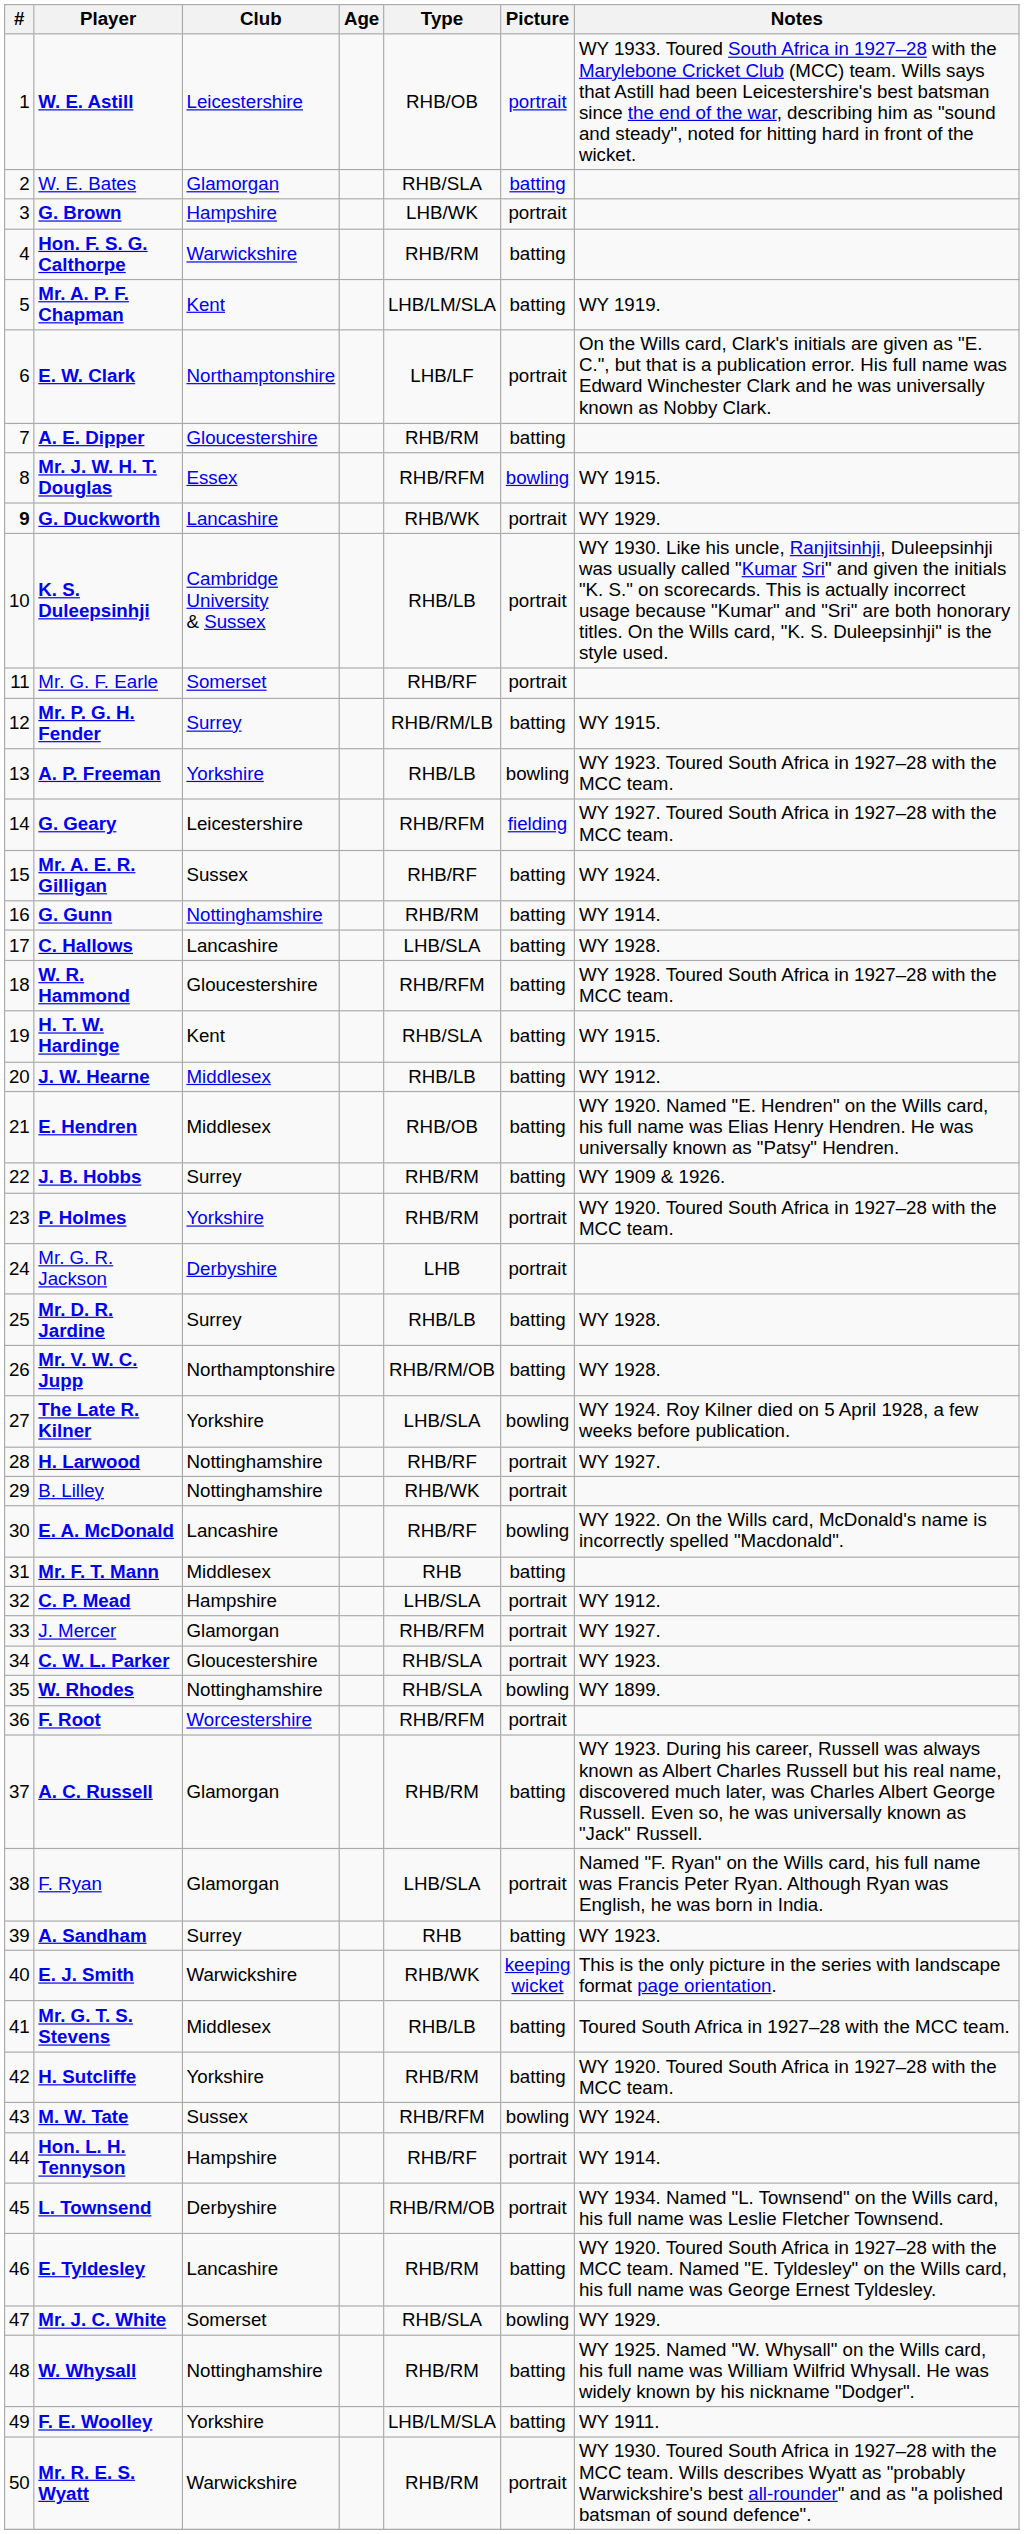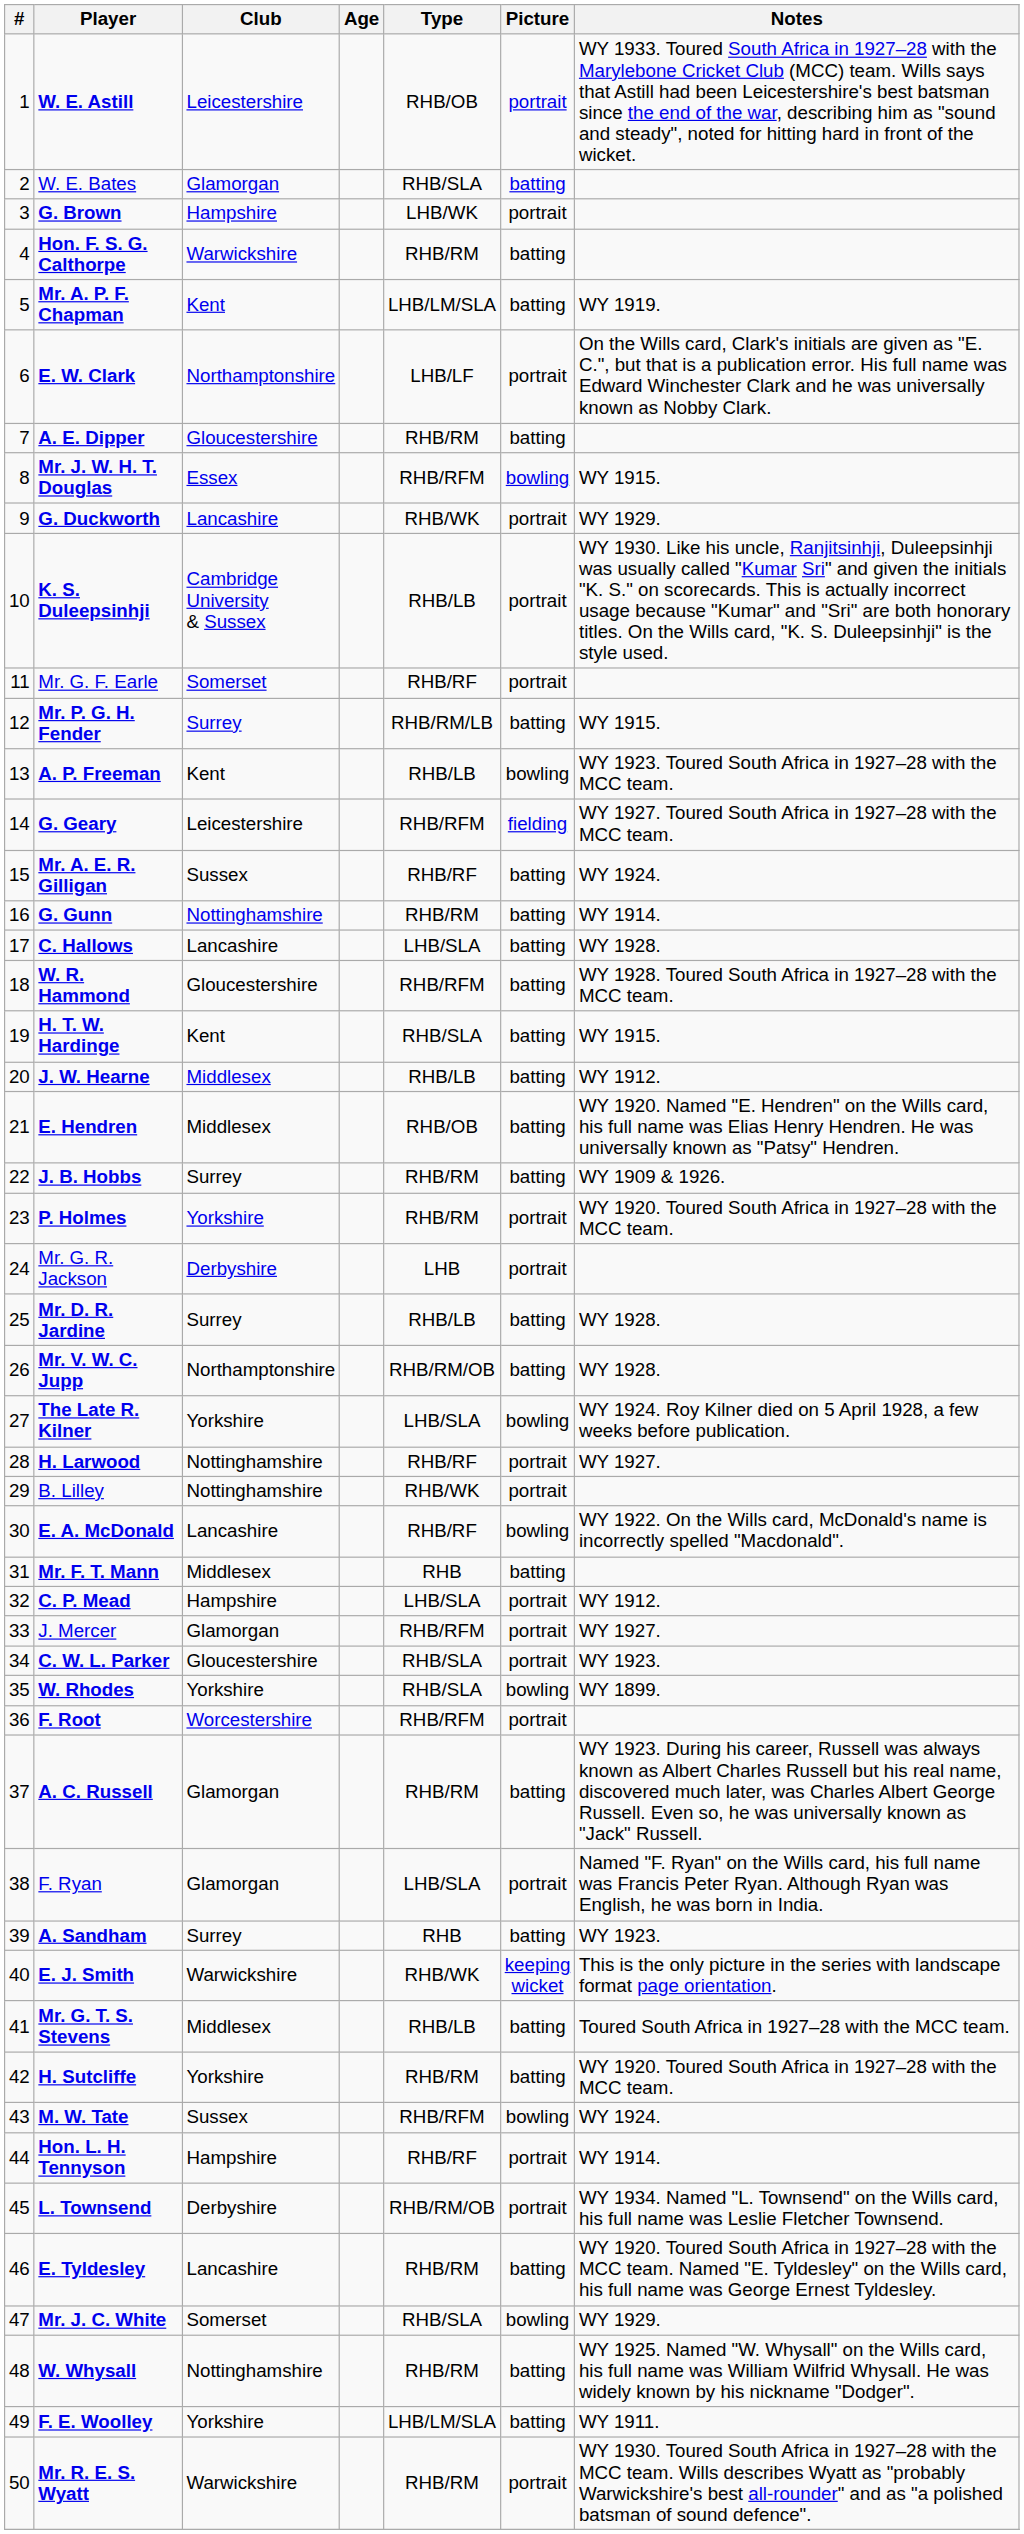 <table class = wikitable>
 <tr>
 <th width="1.00%" align="right">#</th>
 <th width="16.0%" align="left">Player</th>
 <th width="14.0%" align="left">Club</th>
 <th width="1.00%" align="center">Age</th>
 <th width="4.00%" align="center">Type</th>
 <th width="5.00%" align="center">Picture</th>
 <th width="59.0%" align="left">Notes</th>
 </tr>
 <tr>
 <td align="right">1</td>
 <td><strong><a href='#'>W. E. Astill</a></strong></td>
 <td><a href='#'>Leicestershire</a></td>
 <td align="center"></td>
 <td align="center">RHB/OB</td>
 <td align="center"><a href='#'>portrait</a></td>
 <td>WY 1933. Toured <a href='#'>South Africa in 1927–28</a> with the <a href='#'>Marylebone Cricket Club</a> (MCC) team. Wills says that Astill had been Leicestershire's best batsman since <a href='#'>the end of the war</a>, describing him as "sound and steady", noted for hitting hard in front of the wicket.</td>
 </tr>
 <tr>
 <td align="right">2</td>
 <td><a href='#'>W. E. Bates</a></td>
 <td><a href='#'>Glamorgan</a></td>
 <td align="center"></td>
 <td align="center">RHB/SLA</td>
 <td align="center"><a href='#'>batting</a></td>
 <td></td>
 </tr>
 <tr>
 <td align="right">3</td>
 <td><strong><a href='#'>G. Brown</a></strong></td>
 <td><a href='#'>Hampshire</a></td>
 <td align="center"></td>
 <td align="center">LHB/WK</td>
 <td align="center">portrait</td>
 <td></td>
 </tr>
 <tr>
 <td align="right">4</td>
 <td><strong><a href='#'>Hon. F. S. G. Calthorpe</a></strong></td>
 <td><a href='#'>Warwickshire</a></td>
 <td align="center"></td>
 <td align="center">RHB/RM</td>
 <td align="center">batting</td>
 <td></td>
 </tr>
 <tr>
 <td align="right">5</td>
 <td><strong><a href='#'>Mr. A. P. F. Chapman</a></strong></td>
 <td><a href='#'>Kent</a></td>
 <td align="center"></td>
 <td align="center">LHB/LM/SLA</td>
 <td align="center">batting</td>
 <td>WY 1919.</td>
 </tr>
 <tr>
 <td align="right">6</td>
 <td><strong><a href='#'>E. W. Clark</a></strong></td>
 <td><a href='#'>Northamptonshire</a></td>
 <td align="center"></td>
 <td align="center">LHB/LF</td>
 <td align="center">portrait</td>
 <td>On the Wills card, Clark's initials are given as "E. C.", but that is a publication error. His full name was Edward Winchester Clark and he was universally known as Nobby Clark.</td>
 </tr>
 <tr>
 <td align="right">7</td>
 <td><strong><a href='#'>A. E. Dipper</a></strong></td>
 <td><a href='#'>Gloucestershire</a></td>
 <td align="center"></td>
 <td align="center">RHB/RM</td>
 <td align="center">batting</td>
 <td></td>
 </tr>
 <tr>
 <td align="right">8</td>
 <td><strong><a href='#'>Mr. J. W. H. T. Douglas</a></strong></td>
 <td><a href='#'>Essex</a></td>
 <td align="center"></td>
 <td align="center">RHB/RFM</td>
 <td align="center"><a href='#'>bowling</a></td>
 <td>WY 1915.</td>
 </tr>
 <tr>
-<td align="right"><strong>9</strong></td>
+<td align="right">9</td>
 <td><strong><a href='#'>G. Duckworth</a></strong></td>
 <td><a href='#'>Lancashire</a></td>
 <td align="center"></td>
 <td align="center">RHB/WK</td>
 <td align="center">portrait</td>
 <td>WY 1929.</td>
 </tr>
 <tr>
 <td align="right">10</td>
 <td><strong><a href='#'>K. S. Duleepsinhji</a></strong></td>
 <td><a href='#'>Cambridge University</a><br>& <a href='#'>Sussex</a></td>
 <td align="center"></td>
 <td align="center">RHB/LB</td>
 <td align="center">portrait</td>
 <td>WY 1930. Like his uncle, <a href='#'>Ranjitsinhji</a>, Duleepsinhji was usually called "<a href='#'>Kumar</a> <a href='#'>Sri</a>" and given the initials "K. S." on scorecards. This is actually incorrect usage because "Kumar" and "Sri" are both honorary titles. On the Wills card, "K. S. Duleepsinhji" is the style used.</td>
 </tr>
 <tr>
 <td align="right">11</td>
 <td><a href='#'>Mr. G. F. Earle</a></td>
 <td><a href='#'>Somerset</a></td>
 <td align="center"></td>
 <td align="center">RHB/RF</td>
 <td align="center">portrait</td>
 <td></td>
 </tr>
 <tr>
 <td align="right">12</td>
 <td><strong><a href='#'>Mr. P. G. H. Fender</a></strong></td>
 <td><a href='#'>Surrey</a></td>
 <td align="center"></td>
 <td align="center">RHB/RM/LB</td>
 <td align="center">batting</td>
 <td>WY 1915.</td>
 </tr>
 <tr>
 <td align="right">13</td>
 <td><strong><a href='#'>A. P. Freeman</a></strong></td>
-<td><a href='#'>Yorkshire</a></td>
+<td>Kent</td>
 <td align="center"></td>
 <td align="center">RHB/LB</td>
 <td align="center">bowling</td>
 <td>WY 1923. Toured South Africa in 1927–28 with the MCC team.</td>
 </tr>
 <tr>
 <td align="right">14</td>
 <td><strong><a href='#'>G. Geary</a></strong></td>
 <td>Leicestershire</td>
 <td align="center"></td>
 <td align="center">RHB/RFM</td>
 <td align="center"><a href='#'>fielding</a></td>
 <td>WY 1927. Toured South Africa in 1927–28 with the MCC team.</td>
 </tr>
 <tr>
 <td align="right">15</td>
 <td><strong><a href='#'>Mr. A. E. R. Gilligan</a></strong></td>
 <td>Sussex</td>
 <td align="center"></td>
 <td align="center">RHB/RF</td>
 <td align="center">batting</td>
 <td>WY 1924.</td>
 </tr>
 <tr>
 <td align="right">16</td>
 <td><strong><a href='#'>G. Gunn</a></strong></td>
 <td><a href='#'>Nottinghamshire</a></td>
 <td align="center"></td>
 <td align="center">RHB/RM</td>
 <td align="center">batting</td>
 <td>WY 1914.</td>
 </tr>
 <tr>
 <td align="right">17</td>
 <td><strong><a href='#'>C. Hallows</a></strong></td>
 <td>Lancashire</td>
 <td align="center"></td>
 <td align="center">LHB/SLA</td>
 <td align="center">batting</td>
 <td>WY 1928.</td>
 </tr>
 <tr>
 <td align="right">18</td>
 <td><strong><a href='#'>W. R. Hammond</a></strong></td>
 <td>Gloucestershire</td>
 <td align="center"></td>
 <td align="center">RHB/RFM</td>
 <td align="center">batting</td>
 <td>WY 1928. Toured South Africa in 1927–28 with the MCC team.</td>
 </tr>
 <tr>
 <td align="right">19</td>
 <td><strong><a href='#'>H. T. W. Hardinge</a></strong></td>
 <td>Kent</td>
 <td align="center"></td>
 <td align="center">RHB/SLA</td>
 <td align="center">batting</td>
 <td>WY 1915.</td>
 </tr>
 <tr>
 <td align="right">20</td>
 <td><strong><a href='#'>J. W. Hearne</a></strong></td>
 <td><a href='#'>Middlesex</a></td>
 <td align="center"></td>
 <td align="center">RHB/LB</td>
 <td align="center">batting</td>
 <td>WY 1912.</td>
 </tr>
 <tr>
 <td align="right">21</td>
 <td><strong><a href='#'>E. Hendren</a></strong></td>
 <td>Middlesex</td>
 <td align="center"></td>
 <td align="center">RHB/OB</td>
 <td align="center">batting</td>
 <td>WY 1920. Named "E. Hendren" on the Wills card, his full name was Elias Henry Hendren. He was universally known as "Patsy" Hendren.</td>
 </tr>
 <tr>
 <td align="right">22</td>
 <td><strong><a href='#'>J. B. Hobbs</a></strong></td>
 <td>Surrey</td>
 <td align="center"></td>
 <td align="center">RHB/RM</td>
 <td align="center">batting</td>
 <td>WY 1909 & 1926.</td>
 </tr>
 <tr>
 <td align="right">23</td>
 <td><strong><a href='#'>P. Holmes</a></strong></td>
 <td><a href='#'>Yorkshire</a></td>
 <td align="center"></td>
 <td align="center">RHB/RM</td>
 <td align="center">portrait</td>
 <td>WY 1920. Toured South Africa in 1927–28 with the MCC team.</td>
 </tr>
 <tr>
 <td align="right">24</td>
 <td><a href='#'>Mr. G. R. Jackson</a></td>
 <td><a href='#'>Derbyshire</a></td>
 <td align="center"></td>
 <td align="center">LHB</td>
 <td align="center">portrait</td>
 <td></td>
 </tr>
 <tr>
 <td align="right">25</td>
 <td><strong><a href='#'>Mr. D. R. Jardine</a></strong></td>
 <td>Surrey</td>
 <td align="center"></td>
 <td align="center">RHB/LB</td>
 <td align="center">batting</td>
 <td>WY 1928.</td>
 </tr>
 <tr>
 <td align="right">26</td>
 <td><strong><a href='#'>Mr. V. W. C. Jupp</a></strong></td>
 <td>Northamptonshire</td>
 <td align="center"></td>
 <td align="center">RHB/RM/OB</td>
 <td align="center">batting</td>
 <td>WY 1928.</td>
 </tr>
 <tr>
 <td align="right">27</td>
 <td><strong><a href='#'>The Late R. Kilner</a></strong></td>
 <td>Yorkshire</td>
 <td align="center"></td>
 <td align="center">LHB/SLA</td>
 <td align="center">bowling</td>
 <td>WY 1924. Roy Kilner died on 5 April 1928, a few weeks before publication.</td>
 </tr>
 <tr>
 <td align="right">28</td>
 <td><strong><a href='#'>H. Larwood</a></strong></td>
 <td>Nottinghamshire</td>
 <td align="center"></td>
 <td align="center">RHB/RF</td>
 <td align="center">portrait</td>
 <td>WY 1927.</td>
 </tr>
 <tr>
 <td align="right">29</td>
 <td><a href='#'>B. Lilley</a></td>
 <td>Nottinghamshire</td>
 <td align="center"></td>
 <td align="center">RHB/WK</td>
 <td align="center">portrait</td>
 <td></td>
 </tr>
 <tr>
 <td align="right">30</td>
 <td><strong><a href='#'>E. A. McDonald</a></strong></td>
 <td>Lancashire</td>
 <td align="center"></td>
 <td align="center">RHB/RF</td>
 <td align="center">bowling</td>
 <td>WY 1922. On the Wills card, McDonald's name is incorrectly spelled "Macdonald".</td>
 </tr>
 <tr>
 <td align="right">31</td>
 <td><strong><a href='#'>Mr. F. T. Mann</a></strong></td>
 <td>Middlesex</td>
 <td align="center"></td>
 <td align="center">RHB</td>
 <td align="center">batting</td>
 <td></td>
 </tr>
 <tr>
 <td align="right">32</td>
 <td><strong><a href='#'>C. P. Mead</a></strong></td>
 <td>Hampshire</td>
 <td align="center"></td>
 <td align="center">LHB/SLA</td>
 <td align="center">portrait</td>
 <td>WY 1912.</td>
 </tr>
 <tr>
 <td align="right">33</td>
 <td><a href='#'>J. Mercer</a></td>
 <td>Glamorgan</td>
 <td align="center"></td>
 <td align="center">RHB/RFM</td>
 <td align="center">portrait</td>
 <td>WY 1927.</td>
 </tr>
 <tr>
 <td align="right">34</td>
 <td><strong><a href='#'>C. W. L. Parker</a></strong></td>
 <td>Gloucestershire</td>
 <td align="center"></td>
 <td align="center">RHB/SLA</td>
 <td align="center">portrait</td>
 <td>WY 1923.</td>
 </tr>
 <tr>
 <td align="right">35</td>
 <td><strong><a href='#'>W. Rhodes</a></strong></td>
-<td>Nottinghamshire</td>
+<td>Yorkshire</td>
 <td align="center"></td>
 <td align="center">RHB/SLA</td>
 <td align="center">bowling</td>
 <td>WY 1899.</td>
 </tr>
 <tr>
 <td align="right">36</td>
 <td><strong><a href='#'>F. Root</a></strong></td>
 <td><a href='#'>Worcestershire</a></td>
 <td align="center"></td>
 <td align="center">RHB/RFM</td>
 <td align="center">portrait</td>
 <td></td>
 </tr>
 <tr>
 <td align="right">37</td>
 <td><strong><a href='#'>A. C. Russell</a></strong></td>
 <td>Glamorgan</td>
 <td align="center"></td>
 <td align="center">RHB/RM</td>
 <td align="center">batting</td>
 <td>WY 1923. During his career, Russell was always known as Albert Charles Russell but his real name, discovered much later, was Charles Albert George Russell. Even so, he was universally known as "Jack" Russell.</td>
 </tr>
 <tr>
 <td align="right">38</td>
 <td><a href='#'>F. Ryan</a></td>
 <td>Glamorgan</td>
 <td align="center"></td>
 <td align="center">LHB/SLA</td>
 <td align="center">portrait</td>
 <td>Named "F. Ryan" on the Wills card, his full name was Francis Peter Ryan. Although Ryan was English, he was born in India.</td>
 </tr>
 <tr>
 <td align="right">39</td>
 <td><strong><a href='#'>A. Sandham</a></strong></td>
 <td>Surrey</td>
 <td align="center"></td>
 <td align="center">RHB</td>
 <td align="center">batting</td>
 <td>WY 1923.</td>
 </tr>
 <tr>
 <td align="right">40</td>
 <td><strong><a href='#'>E. J. Smith</a></strong></td>
 <td>Warwickshire</td>
 <td align="center"></td>
 <td align="center">RHB/WK</td>
 <td align="center"><a href='#'>keeping<br>wicket</a></td>
 <td>This is the only picture in the series with landscape format <a href='#'>page orientation</a>.</td>
 </tr>
 <tr>
 <td align="right">41</td>
 <td><strong><a href='#'>Mr. G. T. S. Stevens</a></strong></td>
 <td>Middlesex</td>
 <td align="center"></td>
 <td align="center">RHB/LB</td>
 <td align="center">batting</td>
 <td>Toured South Africa in 1927–28 with the MCC team.</td>
 </tr>
 <tr>
 <td align="right">42</td>
 <td><strong><a href='#'>H. Sutcliffe</a></strong></td>
 <td>Yorkshire</td>
 <td align="center"></td>
 <td align="center">RHB/RM</td>
 <td align="center">batting</td>
 <td>WY 1920. Toured South Africa in 1927–28 with the MCC team.</td>
 </tr>
 <tr>
 <td align="right">43</td>
 <td><strong><a href='#'>M. W. Tate</a></strong></td>
 <td>Sussex</td>
 <td align="center"></td>
 <td align="center">RHB/RFM</td>
 <td align="center">bowling</td>
 <td>WY 1924.</td>
 </tr>
 <tr>
 <td align="right">44</td>
 <td><strong><a href='#'>Hon. L. H. Tennyson</a></strong></td>
 <td>Hampshire</td>
 <td align="center"></td>
 <td align="center">RHB/RF</td>
 <td align="center">portrait</td>
 <td>WY 1914.</td>
 </tr>
 <tr>
 <td align="right">45</td>
 <td><strong><a href='#'>L. Townsend</a></strong></td>
 <td>Derbyshire</td>
 <td align="center"></td>
 <td align="center">RHB/RM/OB</td>
 <td align="center">portrait</td>
 <td>WY 1934. Named "L. Townsend" on the Wills card, his full name was Leslie Fletcher Townsend.</td>
 </tr>
 <tr>
 <td align="right">46</td>
 <td><strong><a href='#'>E. Tyldesley</a></strong></td>
 <td>Lancashire</td>
 <td align="center"></td>
 <td align="center">RHB/RM</td>
 <td align="center">batting</td>
 <td>WY 1920. Toured South Africa in 1927–28 with the MCC team. Named "E. Tyldesley" on the Wills card, his full name was George Ernest Tyldesley.</td>
 </tr>
 <tr>
 <td align="right">47</td>
 <td><strong><a href='#'>Mr. J. C. White</a></strong></td>
 <td>Somerset</td>
 <td align="center"></td>
 <td align="center">RHB/SLA</td>
 <td align="center">bowling</td>
 <td>WY 1929.</td>
 </tr>
 <tr>
 <td align="right">48</td>
 <td><strong><a href='#'>W. Whysall</a></strong></td>
 <td>Nottinghamshire</td>
 <td align="center"></td>
 <td align="center">RHB/RM</td>
 <td align="center">batting</td>
 <td>WY 1925. Named "W. Whysall" on the Wills card, his full name was William Wilfrid Whysall. He was widely known by his nickname "Dodger".</td>
 </tr>
 <tr>
 <td align="right">49</td>
 <td><strong><a href='#'>F. E. Woolley</a></strong></td>
 <td>Yorkshire</td>
 <td align="center"></td>
 <td align="center">LHB/LM/SLA</td>
 <td align="center">batting</td>
 <td>WY 1911.</td>
 </tr>
 <tr>
 <td align="right">50</td>
 <td><strong><a href='#'>Mr. R. E. S. Wyatt</a></strong></td>
 <td>Warwickshire</td>
 <td align="center"></td>
 <td align="center">RHB/RM</td>
 <td align="center">portrait</td>
 <td>WY 1930. Toured South Africa in 1927–28 with the MCC team. Wills describes Wyatt as "probably Warwickshire's best <a href='#'>all-rounder</a>" and as "a polished batsman of sound defence".</td>
 </tr>
 <tr>
 </tr>
 </table>
